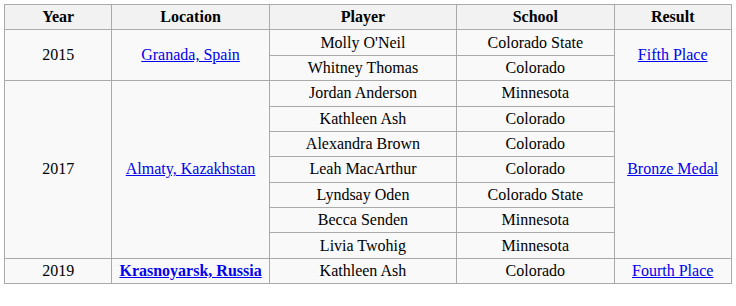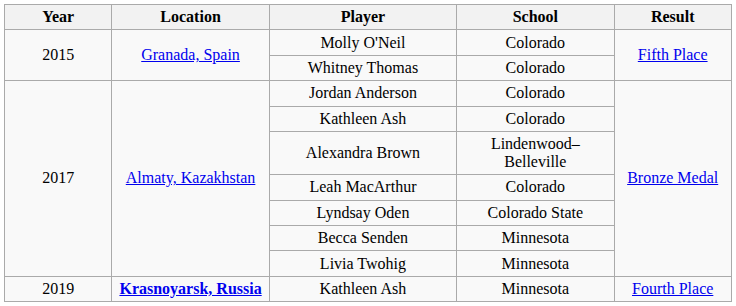 <table class="wikitable" style="text-align: center;">
 <tr>
 <th scope="col" width="100px">Year</th>
 <th scope="col" width="150px">Location</th>
 <th scope="col" width="180px">Player</th>
 <th scope="col" width="150px">School</th>
 <th scope="col" width="110px">Result</th>
 </tr>
 <tr>
 <td rowspan="2">2015</td>
 <td rowspan="2"><a href='#'>Granada, Spain</a></td>
 <td>Molly O'Neil</td>
-<td>Colorado State</td>
+<td>Colorado</td>
 <td rowspan="2"><a href='#'>Fifth Place</a></td>
 </tr>
 <tr>
 <td>Whitney Thomas</td>
 <td>Colorado</td>
 </tr>
 <tr>
 <td rowspan="7">2017</td>
 <td rowspan="7"><a href='#'>Almaty, Kazakhstan</a></td>
 <td>Jordan Anderson</td>
-<td>Minnesota</td>
+<td>Colorado</td>
 <td rowspan="7"><a href='#'>Bronze Medal</a></td>
 </tr>
 <tr>
 <td>Kathleen Ash</td>
 <td>Colorado</td>
 </tr>
 <tr>
 <td>Alexandra Brown</td>
-<td>Colorado</td>
+<td>Lindenwood–Belleville</td>
 </tr>
 <tr>
 <td>Leah MacArthur</td>
 <td>Colorado</td>
 </tr>
 <tr>
 <td>Lyndsay Oden</td>
 <td>Colorado State</td>
 </tr>
 <tr>
 <td>Becca Senden</td>
 <td>Minnesota</td>
 </tr>
 <tr>
 <td>Livia Twohig</td>
 <td>Minnesota</td>
 </tr>
 <tr>
 <td>2019</td>
 <td><strong><a href='#'>Krasnoyarsk, Russia</a></strong></td>
 <td>Kathleen Ash</td>
-<td>Colorado</td>
+<td>Minnesota</td>
 <td><a href='#'>Fourth Place</a></td>
 </tr>
 </table>
